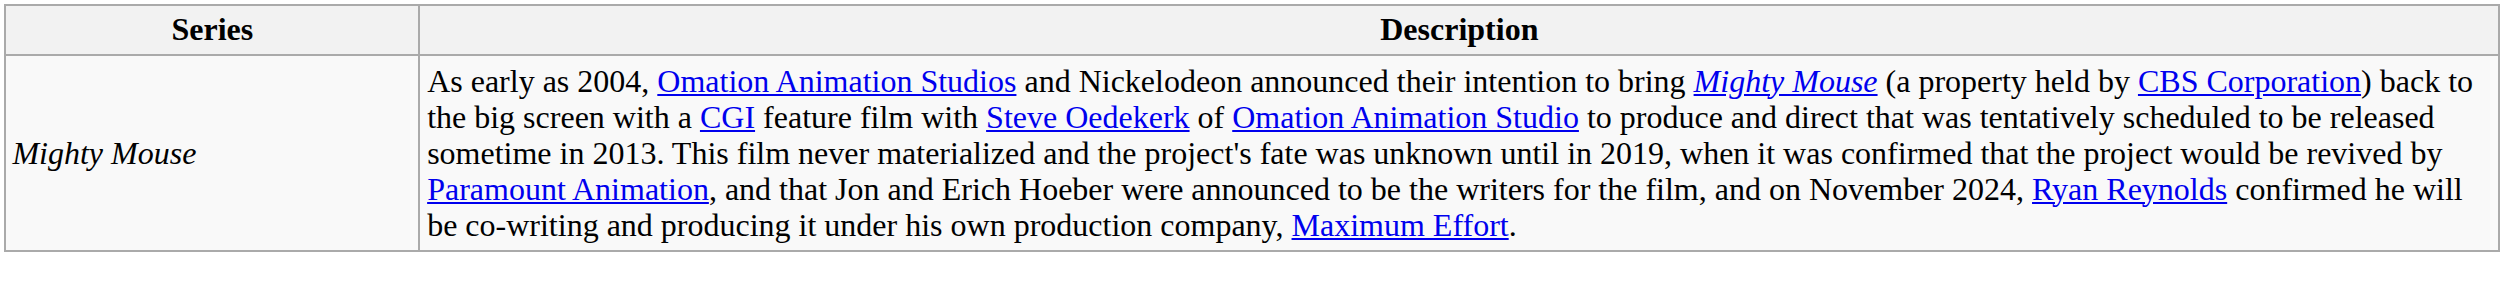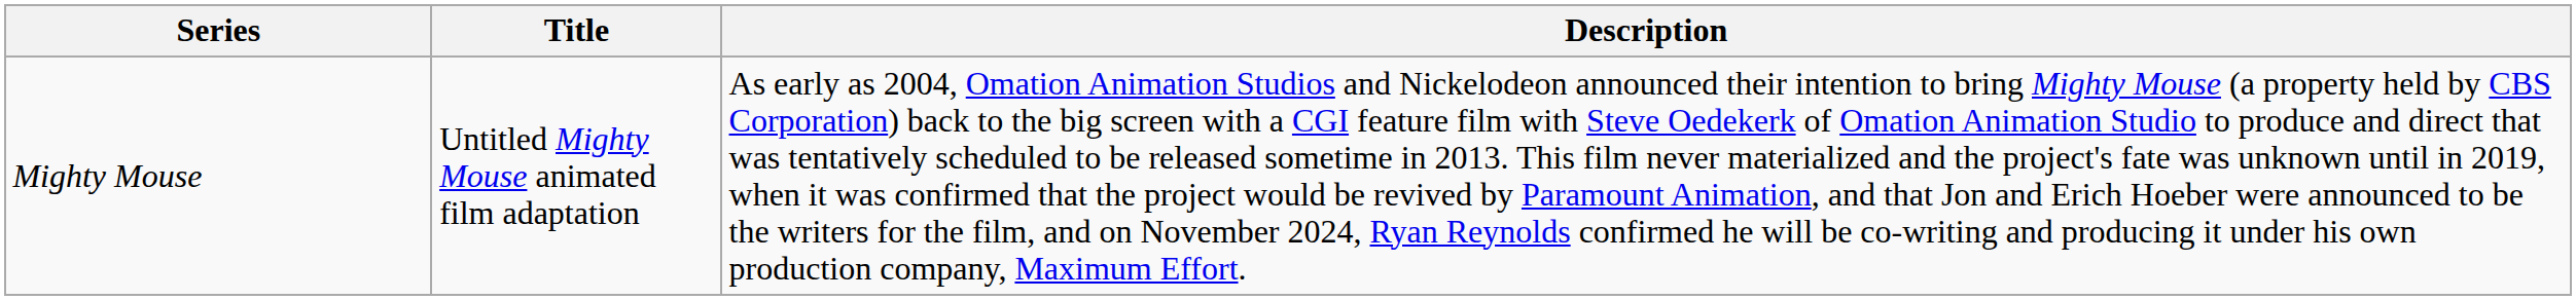 <table class="wikitable">
 <tr>
 <th style="width:150pt;">Series</th>
+<th style="width:100pt;">Title</th>
 <th>Description</th>
 </tr>
 <tr>
 <td><em>Mighty Mouse</em></td>
+<td>Untitled <em><a href='#'>Mighty Mouse</a></em> animated film adaptation</td>
 <td>As early as 2004, <a href='#'>Omation Animation Studios</a> and Nickelodeon announced their intention to bring <em><a href='#'>Mighty Mouse</a></em> (a property held by <a href='#'>CBS Corporation</a>) back to the big screen with a <a href='#'>CGI</a> feature film with <a href='#'>Steve Oedekerk</a> of <a href='#'>Omation Animation Studio</a> to produce and direct that was tentatively scheduled to be released sometime in 2013. This film never materialized and the project's fate was unknown until in 2019, when it was confirmed that the project would be revived by <a href='#'>Paramount Animation</a>, and that Jon and Erich Hoeber were announced to be the writers for the film, and on November 2024, <a href='#'>Ryan Reynolds</a> confirmed he will be co-writing and producing it under his own production company, <a href='#'>Maximum Effort</a>.</td>
 </tr>
 </table>
